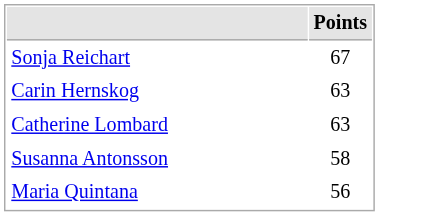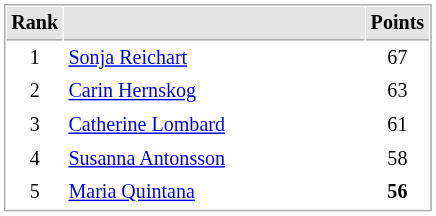 <table cellspacing="1" cellpadding="3" style="border:1px solid #AAAAAA;font-size:86%">
 <tr bgcolor="#E4E4E4">
+<th style="border-bottom:1px solid #AAAAAA" width=10>Rank</th>
 <th style="border-bottom:1px solid #AAAAAA" width=200></th>
 <th style="border-bottom:1px solid #AAAAAA" width=20>Points</th>
 </tr>
 <tr>
+<td align="center">1</td>
 <td> <a href='#'>Sonja Reichart</a></td>
 <td align=center>67</td>
 </tr>
 <tr>
+<td align="center">2</td>
 <td> <a href='#'>Carin Hernskog</a></td>
 <td align=center>63</td>
 </tr>
 <tr>
+<td align="center">3</td>
 <td> <a href='#'>Catherine Lombard</a></td>
-<td align=center>63</td>
+<td align=center>61</td>
 </tr>
 <tr>
+<td align="center">4</td>
 <td> <a href='#'>Susanna Antonsson</a></td>
 <td align=center>58</td>
 </tr>
 <tr>
+<td align="center">5</td>
 <td> <a href='#'>Maria Quintana</a></td>
-<td align=center>56</td>
+<td align=center><strong>56</strong></td>
 </tr>
 </table>
